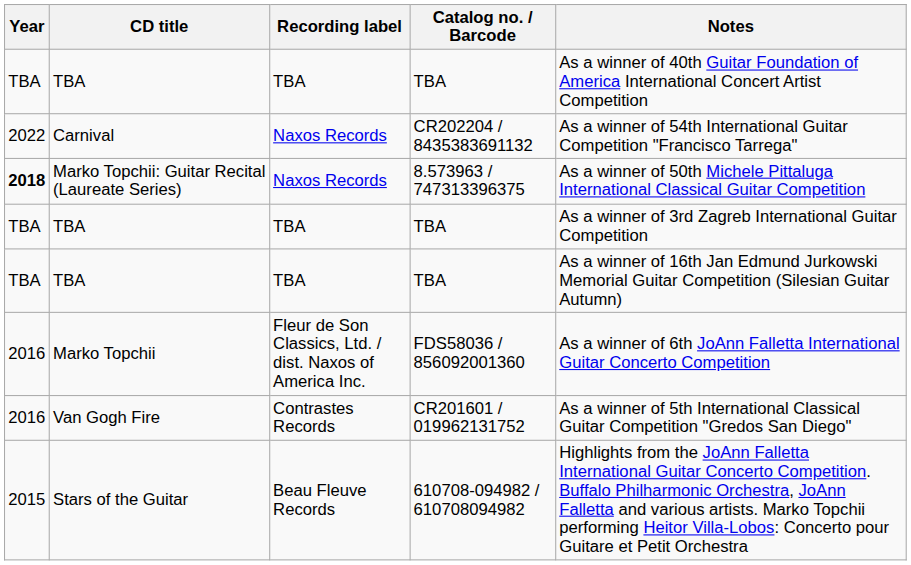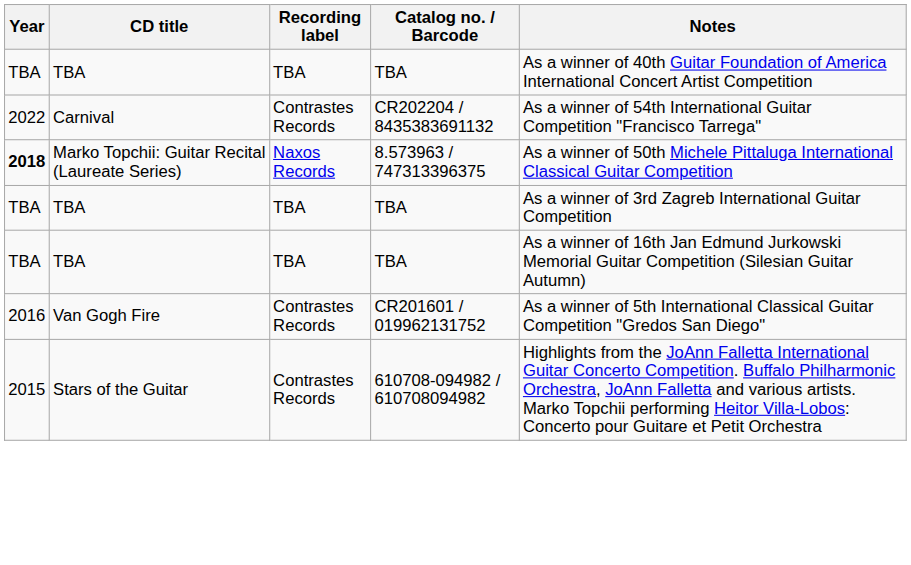 <table class="wikitable sortable">
 <tr>
 <th>Year</th>
 <th>CD title</th>
 <th>Recording label</th>
 <th>Catalog no. / Barcode</th>
 <th>Notes</th>
 </tr>
 <tr>
 <td>TBA</td>
 <td>TBA</td>
 <td>TBA</td>
 <td>TBA</td>
 <td>As a winner of 40th <a href='#'>Guitar Foundation of America</a> International Concert Artist Competition</td>
 </tr>
 <tr>
 <td>2022</td>
 <td style="white-space: nowrap;">Carnival</td>
-<td><a href='#'>Naxos Records</a></td>
+<td>Contrastes Records </td>
 <td>CR202204 / 8435383691132</td>
 <td>As a winner of 54th International Guitar Competition "Francisco Tarrega"</td>
 </tr>
 <tr>
 <td><strong>2018</strong></td>
 <td style="white-space: nowrap;">Marko Topchii: Guitar Recital<br>(Laureate Series)</td>
 <td><a href='#'>Naxos Records</a></td>
 <td>8.573963 / 747313396375</td>
 <td>As a winner of 50th <a href='#'>Michele Pittaluga International Classical Guitar Competition</a></td>
 </tr>
 <tr>
 <td>TBA</td>
 <td>TBA</td>
 <td>TBA</td>
 <td>TBA</td>
 <td>As a winner of 3rd Zagreb International Guitar Competition</td>
 </tr>
 <tr>
 <td>TBA</td>
 <td>TBA</td>
 <td>TBA</td>
 <td>TBA</td>
 <td>As a winner of 16th Jan Edmund Jurkowski Memorial Guitar Competition (Silesian Guitar Autumn)</td>
 </tr>
 <tr>
 <td>2016</td>
-<td style="white-space: nowrap;">Marko Topchii</td>
-<td>Fleur de Son Classics, Ltd. / dist. Naxos of America Inc.</td>
-<td>FDS58036 / 856092001360</td>
-<td>As a winner of 6th <a href='#'>JoAnn Falletta International Guitar Concerto Competition</a></td>
-</tr>
-<tr>
-<td>2016</td>
 <td style="white-space: nowrap;">Van Gogh Fire</td>
 <td>Contrastes Records </td>
 <td>CR201601 / 019962131752</td>
 <td>As a winner of 5th International Classical Guitar Competition "Gredos San Diego"</td>
 </tr>
 <tr>
 <td>2015</td>
 <td style="white-space: nowrap;">Stars of the Guitar</td>
-<td>Beau Fleuve Records </td>
+<td>Contrastes Records </td>
 <td>610708-094982 / 610708094982</td>
 <td>Highlights from the <a href='#'>JoAnn Falletta International Guitar Concerto Competition</a>. <a href='#'>Buffalo Philharmonic Orchestra</a>, <a href='#'>JoAnn Falletta</a> and various artists. Marko Topchii performing <a href='#'>Heitor Villa-Lobos</a>: Concerto pour Guitare et Petit Orchestra</td>
 </tr>
 </table>
